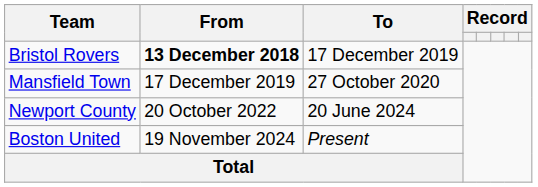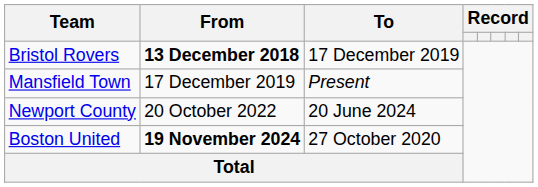 <table class=wikitable style=text-align:center>
 <tr>
 <th rowspan=2>Team</th>
 <th rowspan=2>From</th>
 <th rowspan=2>To</th>
 <th colspan=5>Record</th>
 </tr>
 <tr>
 <th></th>
 <th></th>
 <th></th>
 <th></th>
 <th></th>
 </tr>
 <tr>
 <td align=left><a href='#'>Bristol Rovers</a></td>
 <td align=left><strong>13 December 2018</strong></td>
 <td align=left>17 December 2019<br></td>
 </tr>
 <tr>
 <td align=left><a href='#'>Mansfield Town</a></td>
 <td align=left>17 December 2019</td>
-<td align=left>27 October 2020<br></td>
+<td align=left><em>Present</em><br></td>
 </tr>
 <tr>
 <td align=left><a href='#'>Newport County</a></td>
 <td align=left>20 October 2022</td>
 <td align=left>20 June 2024<br></td>
 </tr>
 <tr>
 <td align=left><a href='#'>Boston United</a></td>
-<td align=left>19 November 2024</td>
-<td align=left><em>Present</em><br></td>
+<td align=left><strong>19 November 2024</strong></td>
+<td align=left>27 October 2020<br></td>
 </tr>
 <tr>
 <th colspan=3>Total<br></th>
 </tr>
 </table>
